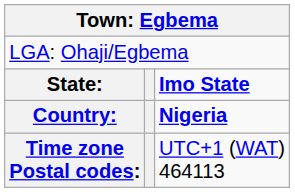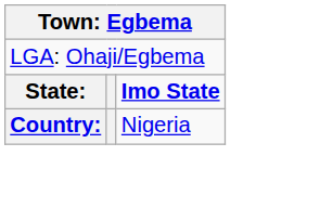 <table class="wikitable">
 <tr>
 <th colspan="3">Town: <a href='#'>Egbema</a></th>
 </tr>
 <tr>
 <td colspan="3"><a href='#'>LGA</a>: <a href='#'>Ohaji/Egbema</a></td>
 </tr>
 <tr>
 <th>State:</th>
 <th></th>
 <td><strong><a href='#'>Imo State</a></strong></td>
 </tr>
 <tr>
 <th><a href='#'>Country:</a></th>
 <th></th>
-<td><strong><a href='#'>Nigeria</a></strong></td>
-</tr>
-<tr>
-<th><a href='#'>Time zone</a><br><a href='#'>Postal codes</a>:</th>
-<th></th>
-<td><a href='#'>UTC+1</a> (<a href='#'>WAT</a>)<br>464113</td>
+<td><a href='#'>Nigeria</a></td>
 </tr>
 </table>
